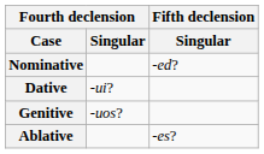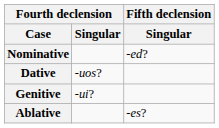 <table class="wikitable">
 <tr>
 <th colspan="2">Fourth declension</th>
 <th>Fifth declension</th>
 </tr>
 <tr>
 <th>Case</th>
 <th>Singular</th>
 <th>Singular</th>
 </tr>
 <tr>
 <th>Nominative</th>
 <td></td>
 <td>-<em>ed</em>?</td>
 </tr>
 <tr>
 <th>Dative</th>
-<td>-<em>ui</em>?</td>
+<td>-<em>uos</em>?</td>
 <td></td>
 </tr>
 <tr>
 <th>Genitive</th>
-<td>-<em>uos</em>?</td>
+<td>-<em>ui</em>?</td>
 <td></td>
 </tr>
 <tr>
 <th>Ablative</th>
 <td></td>
 <td>-<em>es</em>?</td>
 </tr>
 </table>
